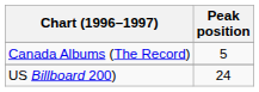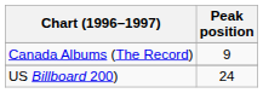 <table class="wikitable sortable">
 <tr>
 <th>Chart (1996–1997)</th>
 <th>Peak <br>position</th>
 </tr>
 <tr>
 </tr>
 <tr>
 <td><a href='#'>Canada Albums</a> (<a href='#'>The Record</a>)</td>
-<td align="center">5</td>
+<td align="center">9</td>
 </tr>
 <tr>
 </tr>
 <tr>
 </tr>
 <tr>
 </tr>
 <tr>
 </tr>
 <tr>
 </tr>
 <tr>
 </tr>
 <tr>
 <td align="left" valign="top">US <a href='#'><em>Billboard</em> 200</a>)</td>
 <td align="center" valign="top">24</td>
 </tr>
 </table>
